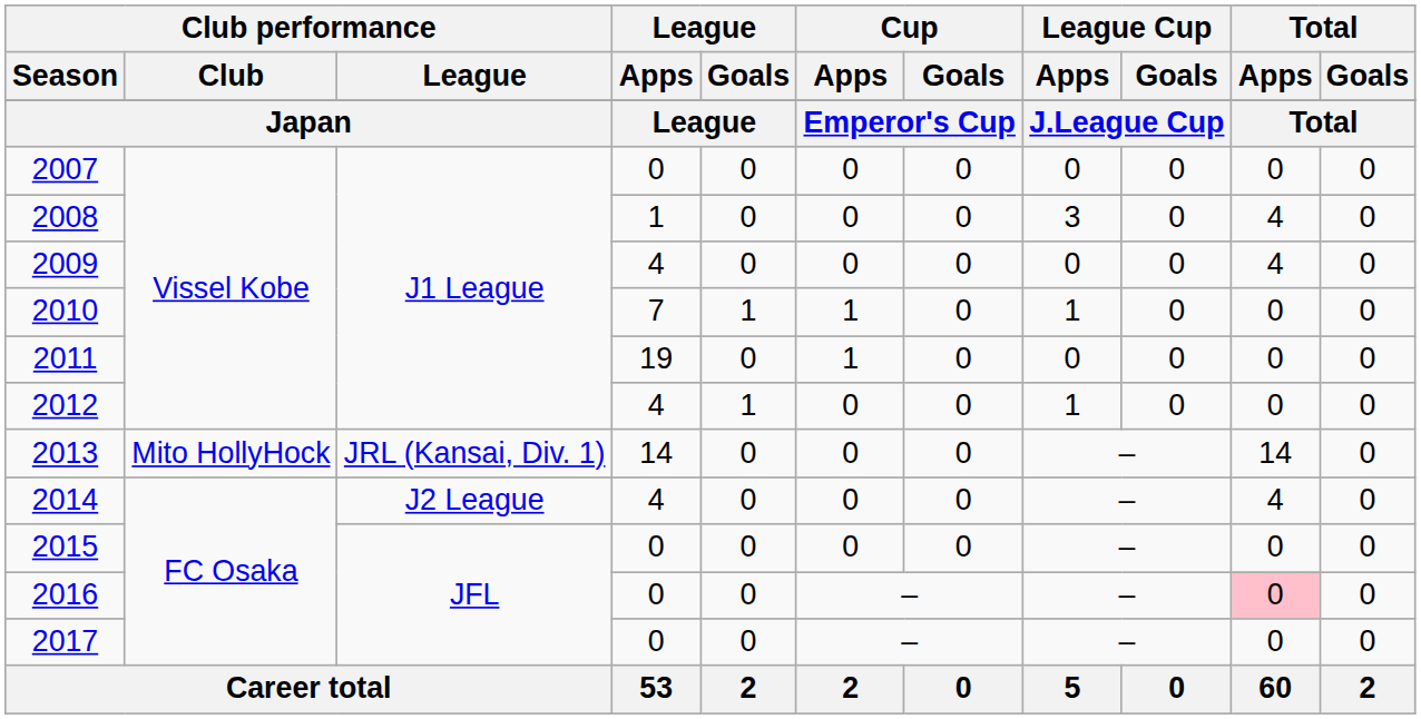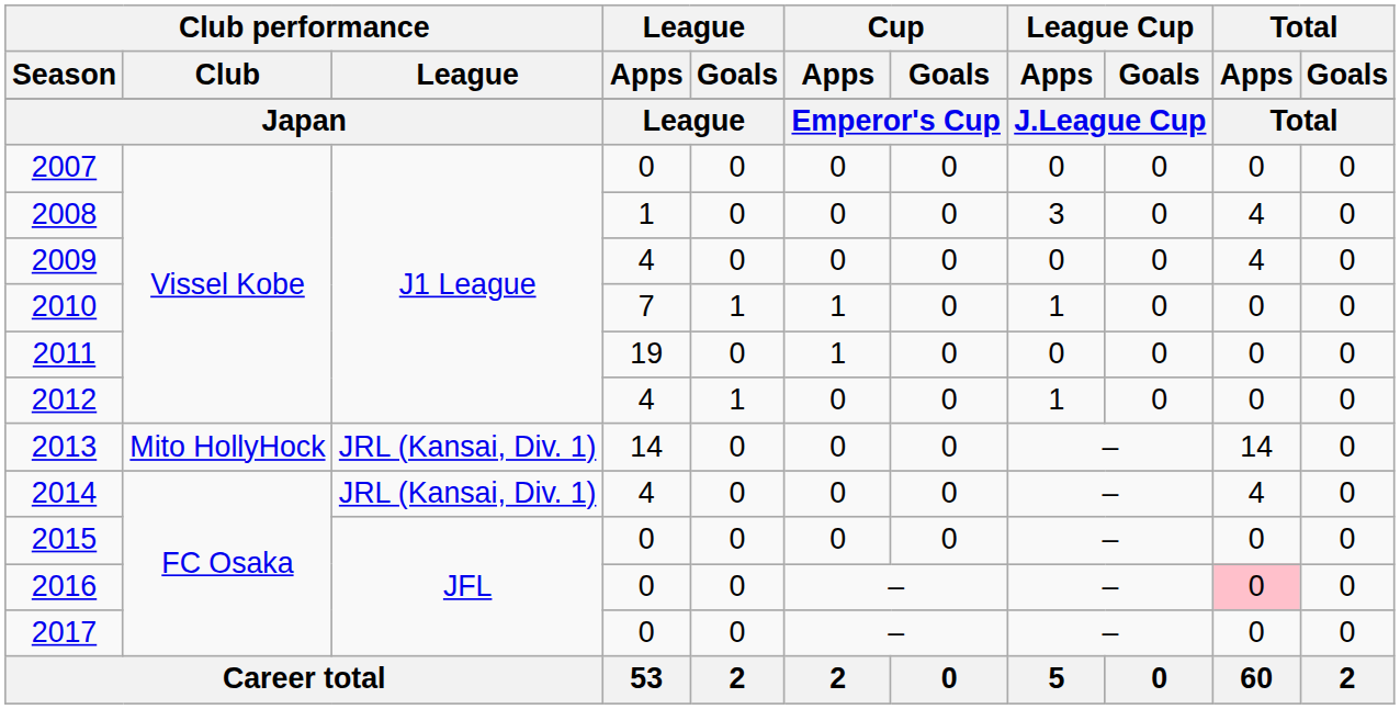 <table class="wikitable" style="text-align:center">
 <tr>
 <th colspan=3>Club performance</th>
 <th colspan=2>League</th>
 <th colspan=2>Cup</th>
 <th colspan=2>League Cup</th>
 <th colspan=2>Total</th>
 </tr>
 <tr>
 <th>Season</th>
 <th>Club</th>
 <th>League</th>
 <th>Apps</th>
 <th>Goals</th>
 <th>Apps</th>
 <th>Goals</th>
 <th>Apps</th>
 <th>Goals</th>
 <th>Apps</th>
 <th>Goals</th>
 </tr>
 <tr>
 </tr>
 <tr>
 <th colspan=3>Japan</th>
 <th colspan=2>League</th>
 <th colspan=2><a href='#'>Emperor's Cup</a></th>
 <th colspan=2><a href='#'>J.League Cup</a></th>
 <th colspan=2>Total</th>
 </tr>
 <tr>
 <td><a href='#'>2007</a></td>
 <td rowspan="6"><a href='#'>Vissel Kobe</a></td>
 <td rowspan="6"><a href='#'>J1 League</a></td>
 <td>0</td>
 <td>0</td>
 <td>0</td>
 <td>0</td>
 <td>0</td>
 <td>0</td>
 <td>0</td>
 <td>0</td>
 </tr>
 <tr>
 <td><a href='#'>2008</a></td>
 <td>1</td>
 <td>0</td>
 <td>0</td>
 <td>0</td>
 <td>3</td>
 <td>0</td>
 <td>4</td>
 <td>0</td>
 </tr>
 <tr>
 <td><a href='#'>2009</a></td>
 <td>4</td>
 <td>0</td>
 <td>0</td>
 <td>0</td>
 <td>0</td>
 <td>0</td>
 <td>4</td>
 <td>0</td>
 </tr>
 <tr>
 <td><a href='#'>2010</a></td>
 <td>7</td>
 <td>1</td>
 <td>1</td>
 <td>0</td>
 <td>1</td>
 <td>0</td>
 <td>0</td>
 <td>0</td>
 </tr>
 <tr>
 <td><a href='#'>2011</a></td>
 <td>19</td>
 <td>0</td>
 <td>1</td>
 <td>0</td>
 <td>0</td>
 <td>0</td>
 <td>0</td>
 <td>0</td>
 </tr>
 <tr>
 <td><a href='#'>2012</a></td>
 <td>4</td>
 <td>1</td>
 <td>0</td>
 <td>0</td>
 <td>1</td>
 <td>0</td>
 <td>0</td>
 <td>0</td>
 </tr>
 <tr>
 <td><a href='#'>2013</a></td>
 <td><a href='#'>Mito HollyHock</a></td>
 <td><a href='#'>JRL (Kansai, Div. 1)</a></td>
 <td>14</td>
 <td>0</td>
 <td>0</td>
 <td>0</td>
 <td colspan="2">–</td>
 <td>14</td>
 <td>0</td>
 </tr>
 <tr>
 <td><a href='#'>2014</a></td>
 <td rowspan="4"><a href='#'>FC Osaka</a></td>
-<td><a href='#'>J2 League</a></td>
+<td><a href='#'>JRL (Kansai, Div. 1)</a></td>
 <td>4</td>
 <td>0</td>
 <td>0</td>
 <td>0</td>
 <td colspan="2">–</td>
 <td>4</td>
 <td>0</td>
 </tr>
 <tr>
 <td><a href='#'>2015</a></td>
 <td rowspan="3"><a href='#'>JFL</a></td>
 <td>0</td>
 <td>0</td>
 <td>0</td>
 <td>0</td>
 <td colspan="2">–</td>
 <td>0</td>
 <td>0</td>
 </tr>
 <tr>
 <td><a href='#'>2016</a></td>
 <td>0</td>
 <td>0</td>
 <td colspan="2">–</td>
 <td colspan="2">–</td>
 <td style="background: pink;">0</td>
 <td>0</td>
 </tr>
 <tr>
 <td><a href='#'>2017</a></td>
 <td>0</td>
 <td>0</td>
 <td colspan="2">–</td>
 <td colspan="2">–</td>
 <td>0</td>
 <td>0</td>
 </tr>
 <tr>
 <th colspan=3>Career total</th>
 <th>53</th>
 <th>2</th>
 <th>2</th>
 <th>0</th>
 <th>5</th>
 <th>0</th>
 <th>60</th>
 <th>2</th>
 </tr>
 </table>
